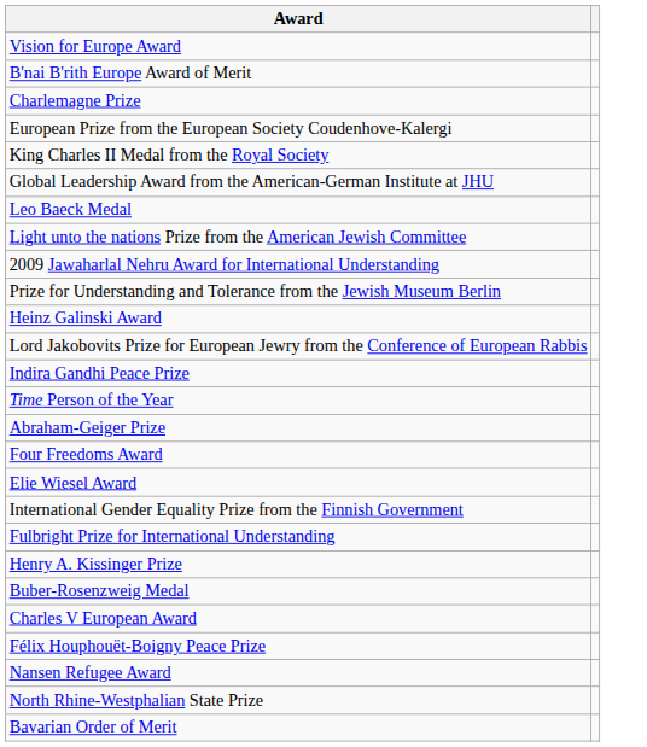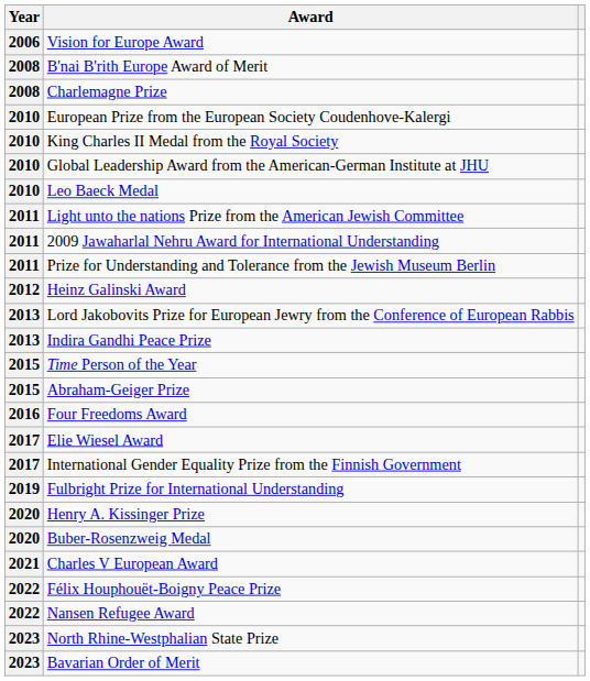 <table class="wikitable sortable">
 <tr>
+<th scope=col>Year</th>
 <th scope=col>Award</th>
 <th scope=col class="unsortable"></th>
 </tr>
 <tr>
+<th scope=row>2006</th>
 <td><a href='#'>Vision for Europe Award</a></td>
 <td></td>
 </tr>
 <tr>
+<th scope=row>2008</th>
 <td><a href='#'>B'nai B'rith Europe</a> Award of Merit</td>
 <td></td>
 </tr>
 <tr>
+<th scope=row>2008</th>
 <td><a href='#'>Charlemagne Prize</a></td>
 <td></td>
 </tr>
 <tr>
+<th scope=row>2010</th>
 <td>European Prize from the European Society Coudenhove-Kalergi</td>
 <td></td>
 </tr>
 <tr>
+<th scope=row>2010</th>
 <td>King Charles II Medal from the <a href='#'>Royal Society</a></td>
 <td></td>
 </tr>
 <tr>
+<th scope=row>2010</th>
 <td>Global Leadership Award from the American-German Institute at <a href='#'>JHU</a> </td>
 <td></td>
 </tr>
 <tr>
+<th scope=row>2010</th>
 <td><a href='#'>Leo Baeck Medal</a></td>
 <td></td>
 </tr>
 <tr>
+<th scope=row>2011</th>
 <td><a href='#'>Light unto the nations</a> Prize from the <a href='#'>American Jewish Committee</a></td>
 <td></td>
 </tr>
 <tr>
+<th scope=row>2011</th>
 <td>2009 <a href='#'>Jawaharlal Nehru Award for International Understanding</a></td>
 <td></td>
 </tr>
 <tr>
+<th scope=row>2011</th>
 <td>Prize for Understanding and Tolerance from the <a href='#'>Jewish Museum Berlin</a></td>
 <td></td>
 </tr>
 <tr>
+<th scope=row>2012</th>
 <td><a href='#'>Heinz Galinski Award</a></td>
 <td></td>
 </tr>
 <tr>
+<th scope=row>2013</th>
 <td>Lord Jakobovits Prize for European Jewry from the <a href='#'>Conference of European Rabbis</a></td>
 <td></td>
 </tr>
 <tr>
+<th scope=row>2013</th>
 <td><a href='#'>Indira Gandhi Peace Prize</a></td>
 <td></td>
 </tr>
 <tr>
+<th scope=row>2015</th>
 <td><a href='#'><em>Time</em> Person of the Year</a></td>
 <td></td>
 </tr>
 <tr>
+<th scope=row>2015</th>
 <td><a href='#'>Abraham-Geiger Prize</a></td>
 <td></td>
 </tr>
 <tr>
+<th scope=row>2016</th>
 <td><a href='#'>Four Freedoms Award</a></td>
 <td></td>
 </tr>
 <tr>
+<th scope=row>2017</th>
 <td><a href='#'>Elie Wiesel Award</a></td>
 <td></td>
 </tr>
 <tr>
+<th scope=row>2017</th>
 <td>International Gender Equality Prize from the <a href='#'>Finnish Government</a></td>
 <td></td>
 </tr>
 <tr>
+<th scope=row>2019</th>
 <td><a href='#'>Fulbright Prize for International Understanding</a></td>
 <td></td>
 </tr>
 <tr>
+<th scope=row>2020</th>
 <td><a href='#'>Henry A. Kissinger Prize</a></td>
 <td></td>
 </tr>
 <tr>
+<th scope=row>2020</th>
 <td><a href='#'>Buber-Rosenzweig Medal</a></td>
 <td></td>
 </tr>
 <tr>
+<th scope=row>2021</th>
 <td><a href='#'>Charles V European Award</a></td>
 <td></td>
 </tr>
 <tr>
+<th scope=row>2022</th>
 <td><a href='#'>Félix Houphouët-Boigny Peace Prize</a></td>
 <td></td>
 </tr>
 <tr>
+<th scope=row>2022</th>
 <td><a href='#'>Nansen Refugee Award</a></td>
 <td></td>
 </tr>
 <tr>
+<th scope=row>2023</th>
 <td><a href='#'>North Rhine-Westphalian</a> State Prize</td>
 <td></td>
 </tr>
 <tr>
+<th scope=row>2023</th>
 <td><a href='#'>Bavarian Order of Merit</a></td>
 <td></td>
 </tr>
 </table>
